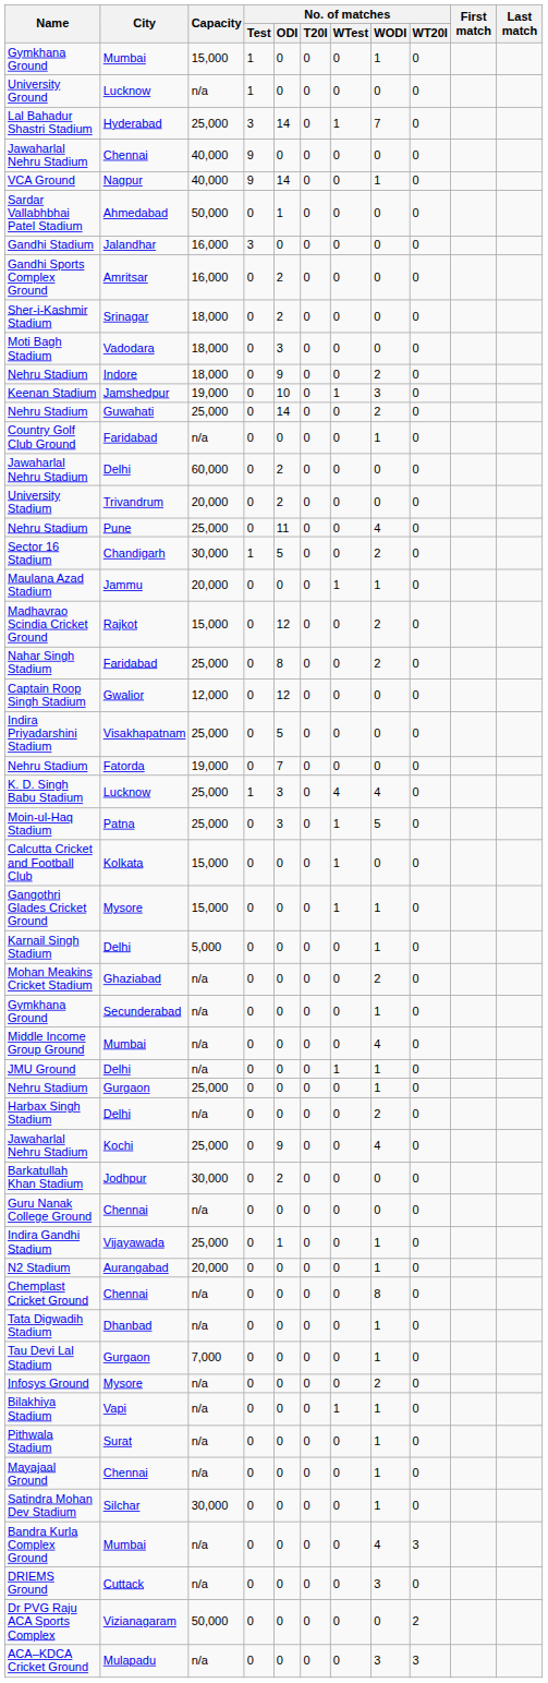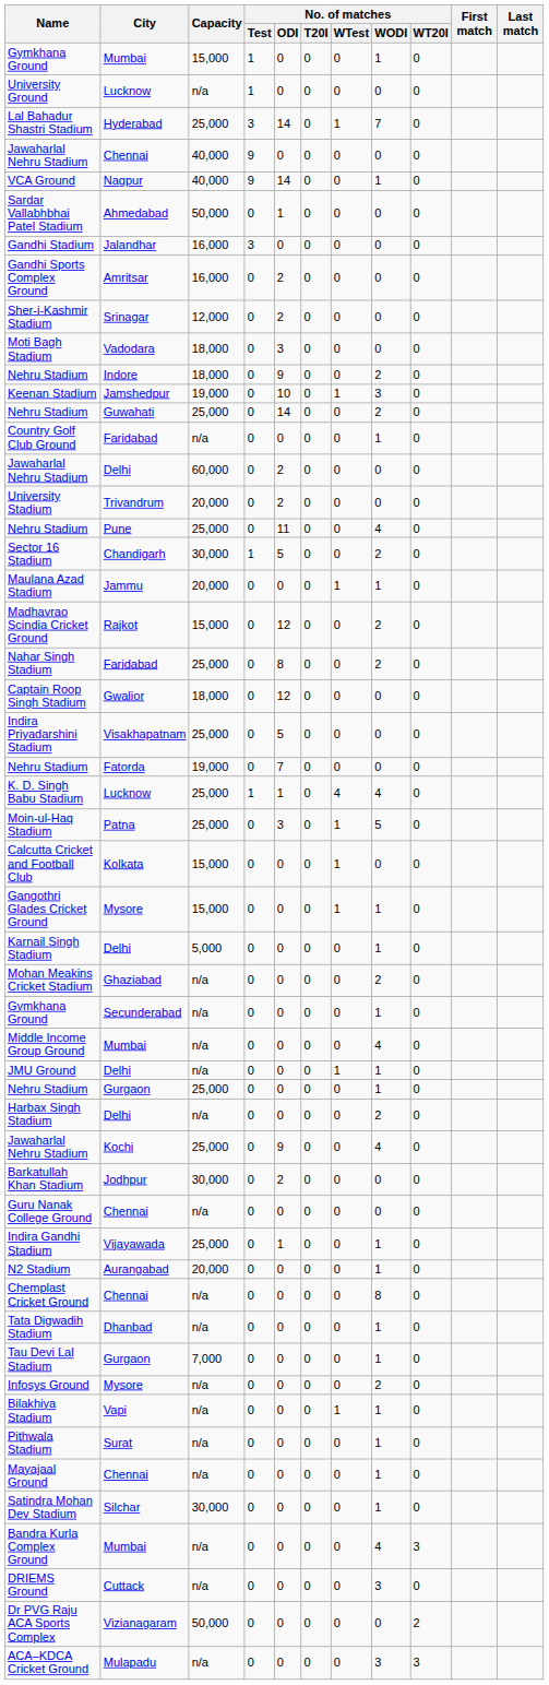 <table class="wikitable  sortable" style="font-size: 85%">
 <tr>
 <th rowspan=2>Name</th>
 <th rowspan=2>City</th>
 <th rowspan=2>Capacity</th>
 <th colspan=6>No. of matches</th>
 <th rowspan=2>First match</th>
 <th rowspan=2>Last match</th>
 </tr>
 <tr>
 <th>Test</th>
 <th>ODI</th>
 <th>T20I</th>
 <th>WTest</th>
 <th>WODI</th>
 <th>WT20I</th>
 </tr>
 <tr>
 <td><a href='#'>Gymkhana Ground</a></td>
 <td><a href='#'>Mumbai</a></td>
 <td>15,000</td>
 <td>1</td>
 <td>0</td>
 <td>0</td>
 <td>0</td>
 <td>1</td>
 <td>0</td>
 <td></td>
 <td></td>
 </tr>
 <tr>
 <td><a href='#'>University Ground</a></td>
 <td><a href='#'>Lucknow</a></td>
 <td>n/a</td>
 <td>1</td>
 <td>0</td>
 <td>0</td>
 <td>0</td>
 <td>0</td>
 <td>0</td>
 <td></td>
 <td></td>
 </tr>
 <tr>
 <td><a href='#'>Lal Bahadur Shastri Stadium</a></td>
 <td><a href='#'>Hyderabad</a></td>
 <td>25,000</td>
 <td>3</td>
 <td>14</td>
 <td>0</td>
 <td>1</td>
 <td>7</td>
 <td>0</td>
 <td></td>
 <td></td>
 </tr>
 <tr>
 <td><a href='#'>Jawaharlal Nehru Stadium</a></td>
 <td><a href='#'>Chennai</a></td>
 <td>40,000</td>
 <td>9</td>
 <td>0</td>
 <td>0</td>
 <td>0</td>
 <td>0</td>
 <td>0</td>
 <td></td>
 <td></td>
 </tr>
 <tr>
 <td><a href='#'>VCA Ground</a></td>
 <td><a href='#'>Nagpur</a></td>
 <td>40,000</td>
 <td>9</td>
 <td>14</td>
 <td>0</td>
 <td>0</td>
 <td>1</td>
 <td>0</td>
 <td></td>
 <td></td>
 </tr>
 <tr>
 <td><a href='#'>Sardar Vallabhbhai Patel Stadium</a></td>
 <td><a href='#'>Ahmedabad</a></td>
 <td>50,000</td>
 <td>0</td>
 <td>1</td>
 <td>0</td>
 <td>0</td>
 <td>0</td>
 <td>0</td>
 <td></td>
 <td></td>
 </tr>
 <tr>
 <td><a href='#'>Gandhi Stadium</a></td>
 <td><a href='#'>Jalandhar</a></td>
 <td>16,000</td>
 <td>3</td>
 <td>0</td>
 <td>0</td>
 <td>0</td>
 <td>0</td>
 <td>0</td>
 <td></td>
 <td></td>
 </tr>
 <tr>
 <td><a href='#'>Gandhi Sports Complex Ground</a></td>
 <td><a href='#'>Amritsar</a></td>
 <td>16,000</td>
 <td>0</td>
 <td>2</td>
 <td>0</td>
 <td>0</td>
 <td>0</td>
 <td>0</td>
 <td></td>
 <td></td>
 </tr>
 <tr>
 <td><a href='#'>Sher-i-Kashmir Stadium</a></td>
 <td><a href='#'>Srinagar</a></td>
-<td>18,000</td>
+<td>12,000</td>
 <td>0</td>
 <td>2</td>
 <td>0</td>
 <td>0</td>
 <td>0</td>
 <td>0</td>
 <td></td>
 <td></td>
 </tr>
 <tr>
 <td><a href='#'>Moti Bagh Stadium</a></td>
 <td><a href='#'>Vadodara</a></td>
 <td>18,000</td>
 <td>0</td>
 <td>3</td>
 <td>0</td>
 <td>0</td>
 <td>0</td>
 <td>0</td>
 <td></td>
 <td></td>
 </tr>
 <tr>
 <td><a href='#'>Nehru Stadium</a></td>
 <td><a href='#'>Indore</a></td>
 <td>18,000</td>
 <td>0</td>
 <td>9</td>
 <td>0</td>
 <td>0</td>
 <td>2</td>
 <td>0</td>
 <td></td>
 <td></td>
 </tr>
 <tr>
 <td><a href='#'>Keenan Stadium</a></td>
 <td><a href='#'>Jamshedpur</a></td>
 <td>19,000</td>
 <td>0</td>
 <td>10</td>
 <td>0</td>
 <td>1</td>
 <td>3</td>
 <td>0</td>
 <td></td>
 <td></td>
 </tr>
 <tr>
 <td><a href='#'>Nehru Stadium</a></td>
 <td><a href='#'>Guwahati</a></td>
 <td>25,000</td>
 <td>0</td>
 <td>14</td>
 <td>0</td>
 <td>0</td>
 <td>2</td>
 <td>0</td>
 <td></td>
 <td></td>
 </tr>
 <tr>
 <td><a href='#'>Country Golf Club Ground</a></td>
 <td><a href='#'>Faridabad</a></td>
 <td>n/a</td>
 <td>0</td>
 <td>0</td>
 <td>0</td>
 <td>0</td>
 <td>1</td>
 <td>0</td>
 <td></td>
 <td></td>
 </tr>
 <tr>
 <td><a href='#'>Jawaharlal Nehru Stadium</a></td>
 <td><a href='#'>Delhi</a></td>
 <td>60,000</td>
 <td>0</td>
 <td>2</td>
 <td>0</td>
 <td>0</td>
 <td>0</td>
 <td>0</td>
 <td></td>
 <td></td>
 </tr>
 <tr>
 <td><a href='#'>University Stadium</a></td>
 <td><a href='#'>Trivandrum</a></td>
 <td>20,000</td>
 <td>0</td>
 <td>2</td>
 <td>0</td>
 <td>0</td>
 <td>0</td>
 <td>0</td>
 <td></td>
 <td></td>
 </tr>
 <tr>
 <td><a href='#'>Nehru Stadium</a></td>
 <td><a href='#'>Pune</a></td>
 <td>25,000</td>
 <td>0</td>
 <td>11</td>
 <td>0</td>
 <td>0</td>
 <td>4</td>
 <td>0</td>
 <td></td>
 <td></td>
 </tr>
 <tr>
 <td><a href='#'>Sector 16 Stadium</a></td>
 <td><a href='#'>Chandigarh</a></td>
 <td>30,000</td>
 <td>1</td>
 <td>5</td>
 <td>0</td>
 <td>0</td>
 <td>2</td>
 <td>0</td>
 <td></td>
 <td></td>
 </tr>
 <tr>
 <td><a href='#'>Maulana Azad Stadium</a></td>
 <td><a href='#'>Jammu</a></td>
 <td>20,000</td>
 <td>0</td>
 <td>0</td>
 <td>0</td>
 <td>1</td>
 <td>1</td>
 <td>0</td>
 <td></td>
 <td></td>
 </tr>
 <tr>
 <td><a href='#'>Madhavrao Scindia Cricket Ground</a></td>
 <td><a href='#'>Rajkot</a></td>
 <td>15,000</td>
 <td>0</td>
 <td>12</td>
 <td>0</td>
 <td>0</td>
 <td>2</td>
 <td>0</td>
 <td></td>
 <td></td>
 </tr>
 <tr>
 <td><a href='#'>Nahar Singh Stadium</a></td>
 <td><a href='#'>Faridabad</a></td>
 <td>25,000</td>
 <td>0</td>
 <td>8</td>
 <td>0</td>
 <td>0</td>
 <td>2</td>
 <td>0</td>
 <td></td>
 <td></td>
 </tr>
 <tr>
 <td><a href='#'>Captain Roop Singh Stadium</a></td>
 <td><a href='#'>Gwalior</a></td>
-<td>12,000</td>
+<td>18,000</td>
 <td>0</td>
 <td>12</td>
 <td>0</td>
 <td>0</td>
 <td>0</td>
 <td>0</td>
 <td></td>
 <td></td>
 </tr>
 <tr>
 <td><a href='#'>Indira Priyadarshini Stadium</a></td>
 <td><a href='#'>Visakhapatnam</a></td>
 <td>25,000</td>
 <td>0</td>
 <td>5</td>
 <td>0</td>
 <td>0</td>
 <td>0</td>
 <td>0</td>
 <td></td>
 <td></td>
 </tr>
 <tr>
 <td><a href='#'>Nehru Stadium</a></td>
 <td><a href='#'>Fatorda</a></td>
 <td>19,000</td>
 <td>0</td>
 <td>7</td>
 <td>0</td>
 <td>0</td>
 <td>0</td>
 <td>0</td>
 <td></td>
 <td></td>
 </tr>
 <tr>
 <td><a href='#'>K. D. Singh Babu Stadium</a></td>
 <td><a href='#'>Lucknow</a></td>
 <td>25,000</td>
 <td>1</td>
-<td>3</td>
+<td>1</td>
 <td>0</td>
 <td>4</td>
 <td>4</td>
 <td>0</td>
 <td></td>
 <td></td>
 </tr>
 <tr>
 <td><a href='#'>Moin-ul-Haq Stadium</a></td>
 <td><a href='#'>Patna</a></td>
 <td>25,000</td>
 <td>0</td>
 <td>3</td>
 <td>0</td>
 <td>1</td>
 <td>5</td>
 <td>0</td>
 <td></td>
 <td></td>
 </tr>
 <tr>
 <td><a href='#'>Calcutta Cricket and Football Club</a></td>
 <td><a href='#'>Kolkata</a></td>
 <td>15,000</td>
 <td>0</td>
 <td>0</td>
 <td>0</td>
 <td>1</td>
 <td>0</td>
 <td>0</td>
 <td></td>
 <td></td>
 </tr>
 <tr>
 <td><a href='#'>Gangothri Glades Cricket Ground</a></td>
 <td><a href='#'>Mysore</a></td>
 <td>15,000</td>
 <td>0</td>
 <td>0</td>
 <td>0</td>
 <td>1</td>
 <td>1</td>
 <td>0</td>
 <td></td>
 <td></td>
 </tr>
 <tr>
 <td><a href='#'>Karnail Singh Stadium</a></td>
 <td><a href='#'>Delhi</a></td>
 <td>5,000</td>
 <td>0</td>
 <td>0</td>
 <td>0</td>
 <td>0</td>
 <td>1</td>
 <td>0</td>
 <td></td>
 <td></td>
 </tr>
 <tr>
 <td><a href='#'>Mohan Meakins Cricket Stadium</a></td>
 <td><a href='#'>Ghaziabad</a></td>
 <td>n/a</td>
 <td>0</td>
 <td>0</td>
 <td>0</td>
 <td>0</td>
 <td>2</td>
 <td>0</td>
 <td></td>
 <td></td>
 </tr>
 <tr>
 <td><a href='#'>Gymkhana Ground</a></td>
 <td><a href='#'>Secunderabad</a></td>
 <td>n/a</td>
 <td>0</td>
 <td>0</td>
 <td>0</td>
 <td>0</td>
 <td>1</td>
 <td>0</td>
 <td></td>
 <td></td>
 </tr>
 <tr>
 <td><a href='#'>Middle Income Group Ground</a></td>
 <td><a href='#'>Mumbai</a></td>
 <td>n/a</td>
 <td>0</td>
 <td>0</td>
 <td>0</td>
 <td>0</td>
 <td>4</td>
 <td>0</td>
 <td></td>
 <td></td>
 </tr>
 <tr>
 <td><a href='#'>JMU Ground</a></td>
 <td><a href='#'>Delhi</a></td>
 <td>n/a</td>
 <td>0</td>
 <td>0</td>
 <td>0</td>
 <td>1</td>
 <td>1</td>
 <td>0</td>
 <td></td>
 <td></td>
 </tr>
 <tr>
 <td><a href='#'>Nehru Stadium</a></td>
 <td><a href='#'>Gurgaon</a></td>
 <td>25,000</td>
 <td>0</td>
 <td>0</td>
 <td>0</td>
 <td>0</td>
 <td>1</td>
 <td>0</td>
 <td></td>
 <td></td>
 </tr>
 <tr>
 <td><a href='#'>Harbax Singh Stadium</a></td>
 <td><a href='#'>Delhi</a></td>
 <td>n/a</td>
 <td>0</td>
 <td>0</td>
 <td>0</td>
 <td>0</td>
 <td>2</td>
 <td>0</td>
 <td></td>
 <td></td>
 </tr>
 <tr>
 <td><a href='#'>Jawaharlal Nehru Stadium</a></td>
 <td><a href='#'>Kochi</a></td>
 <td>25,000</td>
 <td>0</td>
 <td>9</td>
 <td>0</td>
 <td>0</td>
 <td>4</td>
 <td>0</td>
 <td></td>
 <td></td>
 </tr>
 <tr>
 <td><a href='#'>Barkatullah Khan Stadium</a></td>
 <td><a href='#'>Jodhpur</a></td>
 <td>30,000</td>
 <td>0</td>
 <td>2</td>
 <td>0</td>
 <td>0</td>
 <td>0</td>
 <td>0</td>
 <td></td>
 <td></td>
 </tr>
 <tr>
 <td><a href='#'>Guru Nanak College Ground</a></td>
 <td><a href='#'>Chennai</a></td>
 <td>n/a</td>
 <td>0</td>
 <td>0</td>
 <td>0</td>
 <td>0</td>
 <td>0</td>
 <td>0</td>
 <td></td>
 <td></td>
 </tr>
 <tr>
 <td><a href='#'>Indira Gandhi Stadium</a></td>
 <td><a href='#'>Vijayawada</a></td>
 <td>25,000</td>
 <td>0</td>
 <td>1</td>
 <td>0</td>
 <td>0</td>
 <td>1</td>
 <td>0</td>
 <td></td>
 <td></td>
 </tr>
 <tr>
 <td><a href='#'>N2 Stadium</a></td>
 <td><a href='#'>Aurangabad</a></td>
 <td>20,000</td>
 <td>0</td>
 <td>0</td>
 <td>0</td>
 <td>0</td>
 <td>1</td>
 <td>0</td>
 <td></td>
 <td></td>
 </tr>
 <tr>
 <td><a href='#'>Chemplast Cricket Ground</a></td>
 <td><a href='#'>Chennai</a></td>
 <td>n/a</td>
 <td>0</td>
 <td>0</td>
 <td>0</td>
 <td>0</td>
 <td>8</td>
 <td>0</td>
 <td></td>
 <td></td>
 </tr>
 <tr>
 <td><a href='#'>Tata Digwadih Stadium</a></td>
 <td><a href='#'>Dhanbad</a></td>
 <td>n/a</td>
 <td>0</td>
 <td>0</td>
 <td>0</td>
 <td>0</td>
 <td>1</td>
 <td>0</td>
 <td></td>
 <td></td>
 </tr>
 <tr>
 <td><a href='#'>Tau Devi Lal Stadium</a></td>
 <td><a href='#'>Gurgaon</a></td>
 <td>7,000</td>
 <td>0</td>
 <td>0</td>
 <td>0</td>
 <td>0</td>
 <td>1</td>
 <td>0</td>
 <td></td>
 <td></td>
 </tr>
 <tr>
 <td><a href='#'>Infosys Ground</a></td>
 <td><a href='#'>Mysore</a></td>
 <td>n/a</td>
 <td>0</td>
 <td>0</td>
 <td>0</td>
 <td>0</td>
 <td>2</td>
 <td>0</td>
 <td></td>
 <td></td>
 </tr>
 <tr>
 <td><a href='#'>Bilakhiya Stadium</a></td>
 <td><a href='#'>Vapi</a></td>
 <td>n/a</td>
 <td>0</td>
 <td>0</td>
 <td>0</td>
 <td>1</td>
 <td>1</td>
 <td>0</td>
 <td></td>
 <td></td>
 </tr>
 <tr>
 <td><a href='#'>Pithwala Stadium</a></td>
 <td><a href='#'>Surat</a></td>
 <td>n/a</td>
 <td>0</td>
 <td>0</td>
 <td>0</td>
 <td>0</td>
 <td>1</td>
 <td>0</td>
 <td></td>
 <td></td>
 </tr>
 <tr>
 <td><a href='#'>Mayajaal Ground</a></td>
 <td><a href='#'>Chennai</a></td>
 <td>n/a</td>
 <td>0</td>
 <td>0</td>
 <td>0</td>
 <td>0</td>
 <td>1</td>
 <td>0</td>
 <td></td>
 <td></td>
 </tr>
 <tr>
 <td><a href='#'>Satindra Mohan Dev Stadium</a></td>
 <td><a href='#'>Silchar</a></td>
 <td>30,000</td>
 <td>0</td>
 <td>0</td>
 <td>0</td>
 <td>0</td>
 <td>1</td>
 <td>0</td>
 <td></td>
 <td></td>
 </tr>
 <tr>
 <td><a href='#'>Bandra Kurla Complex Ground</a></td>
 <td><a href='#'>Mumbai</a></td>
 <td>n/a</td>
 <td>0</td>
 <td>0</td>
 <td>0</td>
 <td>0</td>
 <td>4</td>
 <td>3</td>
 <td></td>
 <td></td>
 </tr>
 <tr>
 <td><a href='#'>DRIEMS Ground</a></td>
 <td><a href='#'>Cuttack</a></td>
 <td>n/a</td>
 <td>0</td>
 <td>0</td>
 <td>0</td>
 <td>0</td>
 <td>3</td>
 <td>0</td>
 <td></td>
 <td></td>
 </tr>
 <tr>
 <td><a href='#'>Dr PVG Raju ACA Sports Complex</a></td>
 <td><a href='#'>Vizianagaram</a></td>
 <td>50,000</td>
 <td>0</td>
 <td>0</td>
 <td>0</td>
 <td>0</td>
 <td>0</td>
 <td>2</td>
 <td></td>
 <td></td>
 </tr>
 <tr>
 <td><a href='#'>ACA–KDCA Cricket Ground</a></td>
 <td><a href='#'>Mulapadu</a></td>
 <td>n/a</td>
 <td>0</td>
 <td>0</td>
 <td>0</td>
 <td>0</td>
 <td>3</td>
 <td>3</td>
 <td></td>
 <td></td>
 </tr>
 </table>
